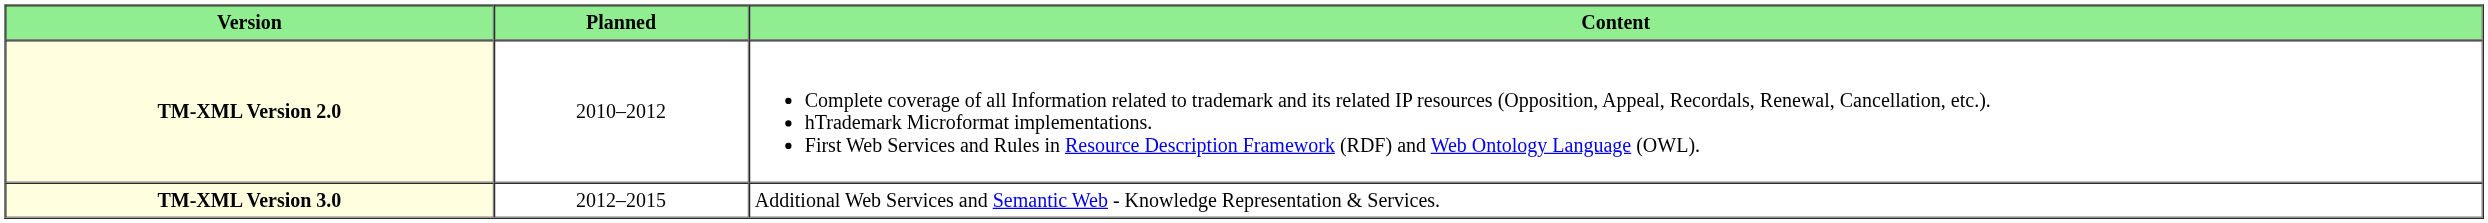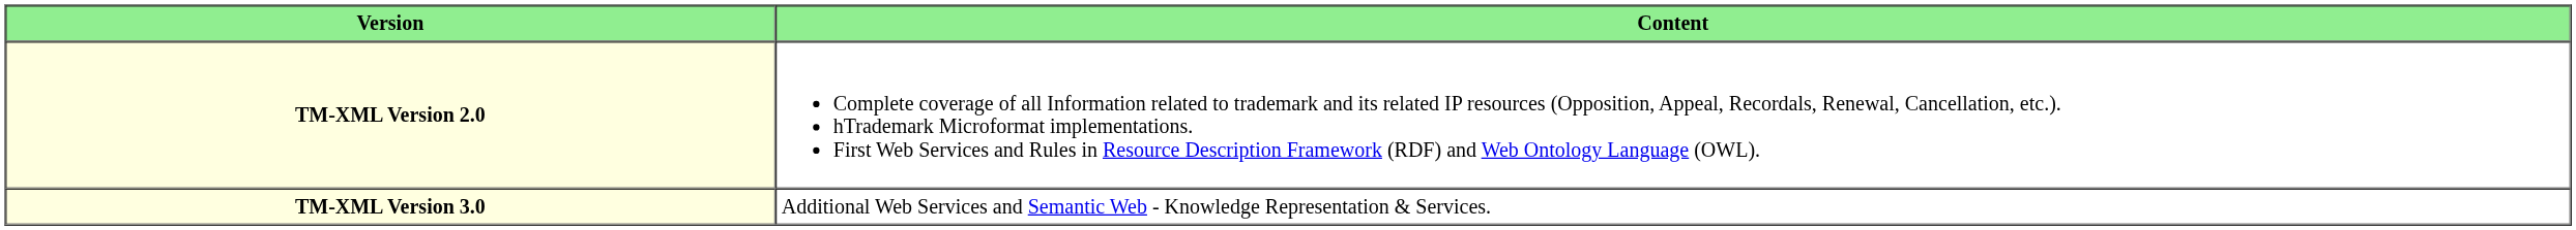 <table border="1" cellpadding="4px" cellspacing="0px" width=100%>
 <tr bgcolor="lightgreen" align="center">
 <th>Version</th>
-<th>Planned</th>
 <th width=70%>Content</th>
 </tr>
 <tr>
 <th bgcolor=lightyellow>TM-XML Version 2.0</th>
-<td align=center>2010–2012</td>
 <td><br><ul><li>Complete coverage of all Information related to trademark and its related IP resources (Opposition, Appeal, Recordals, Renewal, Cancellation, etc.).</li><li>hTrademark Microformat implementations.</li><li>First Web Services and Rules in <a href='#'>Resource Description Framework</a> (RDF) and <a href='#'>Web Ontology Language</a> (OWL).</li></ul></td>
 </tr>
 <tr>
 <th bgcolor=lightyellow>TM-XML Version 3.0</th>
-<td align=center>2012–2015</td>
 <td>Additional Web Services and <a href='#'>Semantic Web</a> - Knowledge Representation & Services.</td>
 </tr>
 </table>
